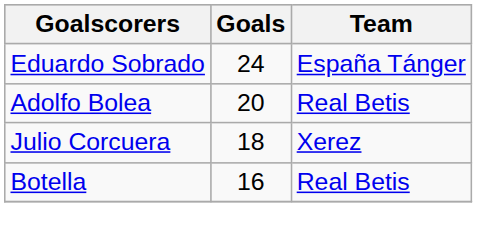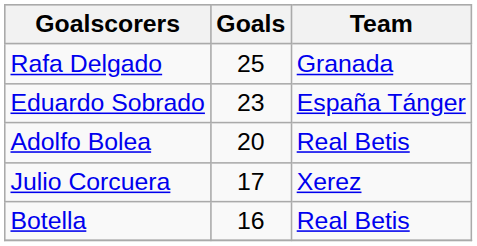 <table class="wikitable sortable" class="wikitable">
 <tr style="background:#ccc; text-align:center;">
 <th>Goalscorers</th>
 <th>Goals</th>
 <th>Team</th>
 </tr>
 <tr>
+<td> <a href='#'>Rafa Delgado</a></td>
+<td style="text-align:center;">25</td>
+<td><a href='#'>Granada</a></td>
+</tr>
+<tr>
 <td> <a href='#'>Eduardo Sobrado</a></td>
-<td style="text-align:center;">24</td>
+<td style="text-align:center;">23</td>
 <td><a href='#'>España Tánger</a></td>
 </tr>
 <tr>
 <td> <a href='#'>Adolfo Bolea</a></td>
 <td style="text-align:center;">20</td>
 <td><a href='#'>Real Betis</a></td>
 </tr>
 <tr>
 <td> <a href='#'>Julio Corcuera</a></td>
-<td style="text-align:center;">18</td>
+<td style="text-align:center;">17</td>
 <td><a href='#'>Xerez</a></td>
 </tr>
 <tr>
 <td> <a href='#'>Botella</a></td>
 <td style="text-align:center;">16</td>
 <td><a href='#'>Real Betis</a></td>
 </tr>
 <tr>
 </tr>
 </table>
